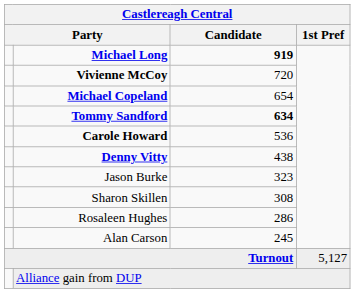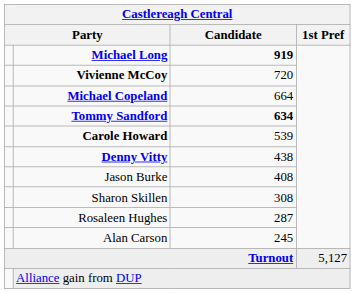 <table class="wikitable">
 <tr>
 <th colspan="4" align="center"><a href='#'>Castlereagh Central</a></th>
 </tr>
 <tr>
 <th colspan="2" align="center" width=200>Party</th>
 <th width=150>Candidate</th>
 <th width=60>1st Pref</th>
 </tr>
 <tr>
 <td></td>
 <td align="right"><strong><a href='#'>Michael Long</a></strong></td>
 <td align="right"><strong>919</strong></td>
 </tr>
 <tr>
 <td></td>
 <td align="right"><strong>Vivienne McCoy</strong></td>
 <td align="right">720</td>
 </tr>
 <tr>
 <td></td>
 <td align="right"><strong><a href='#'>Michael Copeland</a></strong></td>
-<td align="right">654</td>
+<td align="right">664</td>
 </tr>
 <tr>
 <td></td>
 <td align="right"><strong><a href='#'>Tommy Sandford</a></strong></td>
 <td align="right"><strong>634</strong></td>
 </tr>
 <tr>
 <td></td>
 <td align="right"><strong>Carole Howard</strong></td>
-<td align="right">536</td>
+<td align="right">539</td>
 </tr>
 <tr>
 <td></td>
 <td align="right"><strong><a href='#'>Denny Vitty</a></strong></td>
 <td align="right">438</td>
 </tr>
 <tr>
 <td></td>
 <td align="right">Jason Burke</td>
-<td align="right">323</td>
+<td align="right">408</td>
 </tr>
 <tr>
 <td></td>
 <td align="right">Sharon Skillen</td>
 <td align="right">308</td>
 </tr>
 <tr>
 <td></td>
 <td align="right">Rosaleen Hughes</td>
-<td align="right">286</td>
+<td align="right">287</td>
 </tr>
 <tr>
 <td></td>
 <td align="right">Alan Carson</td>
 <td align="right">245</td>
 </tr>
 <tr bgcolor="EEEEEE">
 <td colspan=3 align="right"><strong><a href='#'>Turnout</a></strong></td>
 <td align="right">5,127</td>
 </tr>
 <tr>
 <td bgcolor= ></td>
 <td colspan=3 bgcolor="EEEEEE"><a href='#'>Alliance</a> gain from <a href='#'>DUP</a></td>
 </tr>
 </table>
